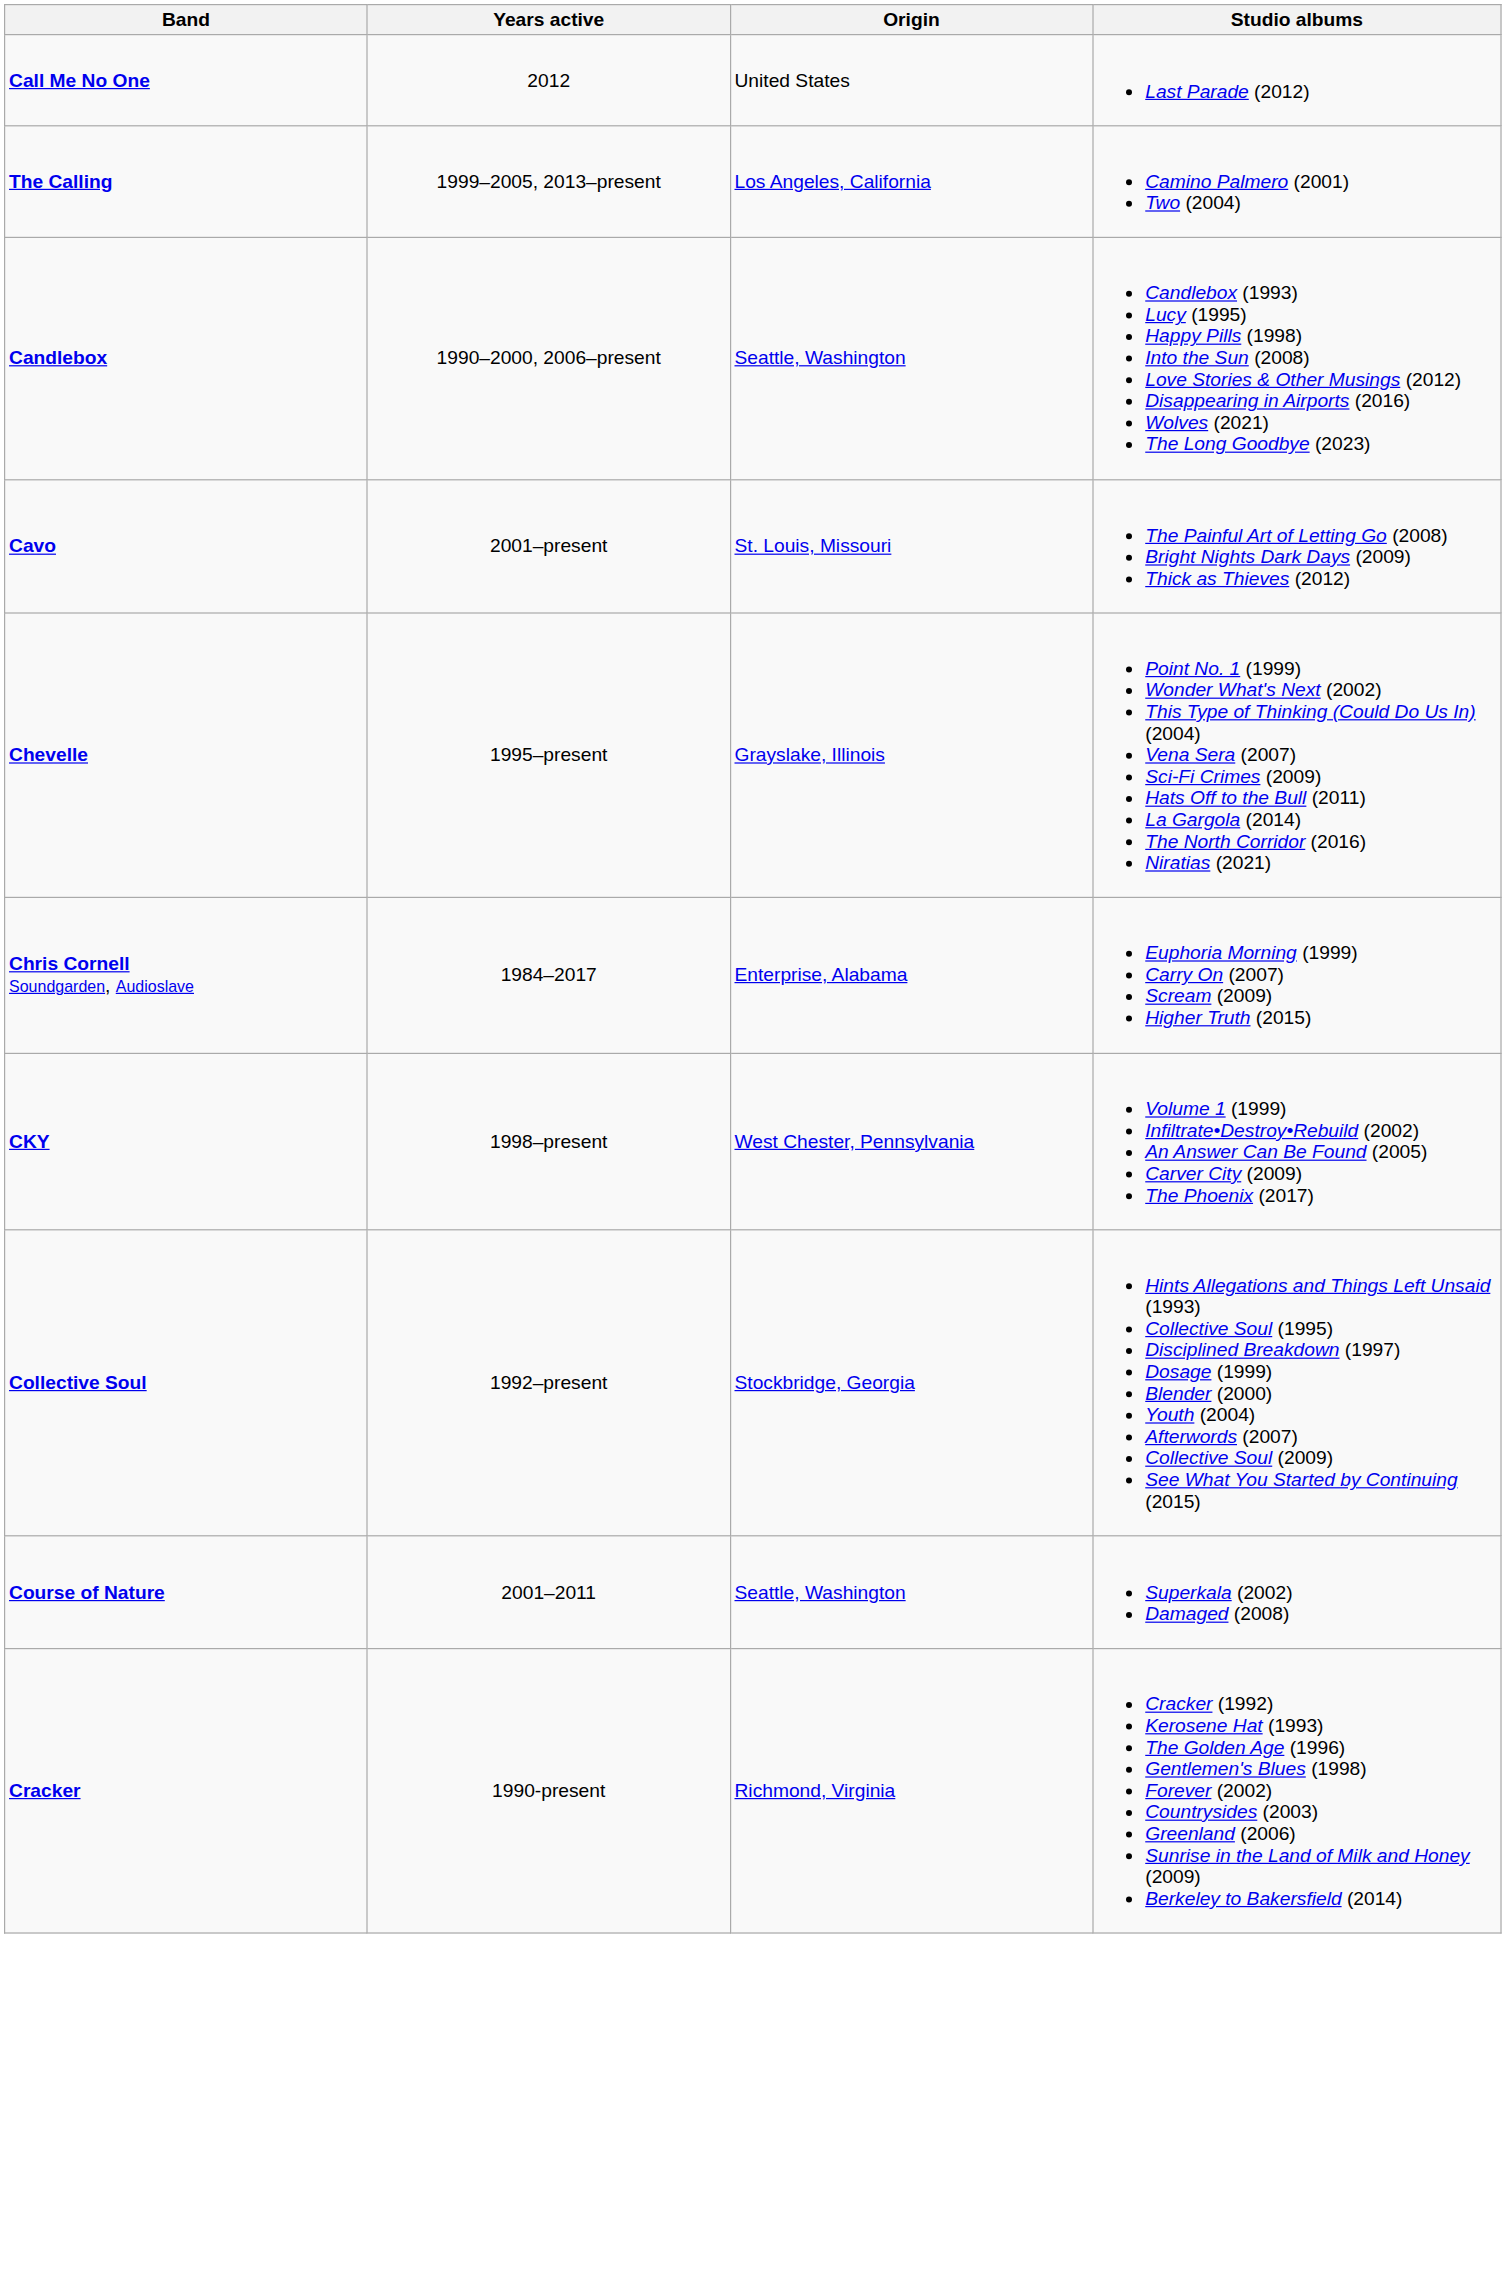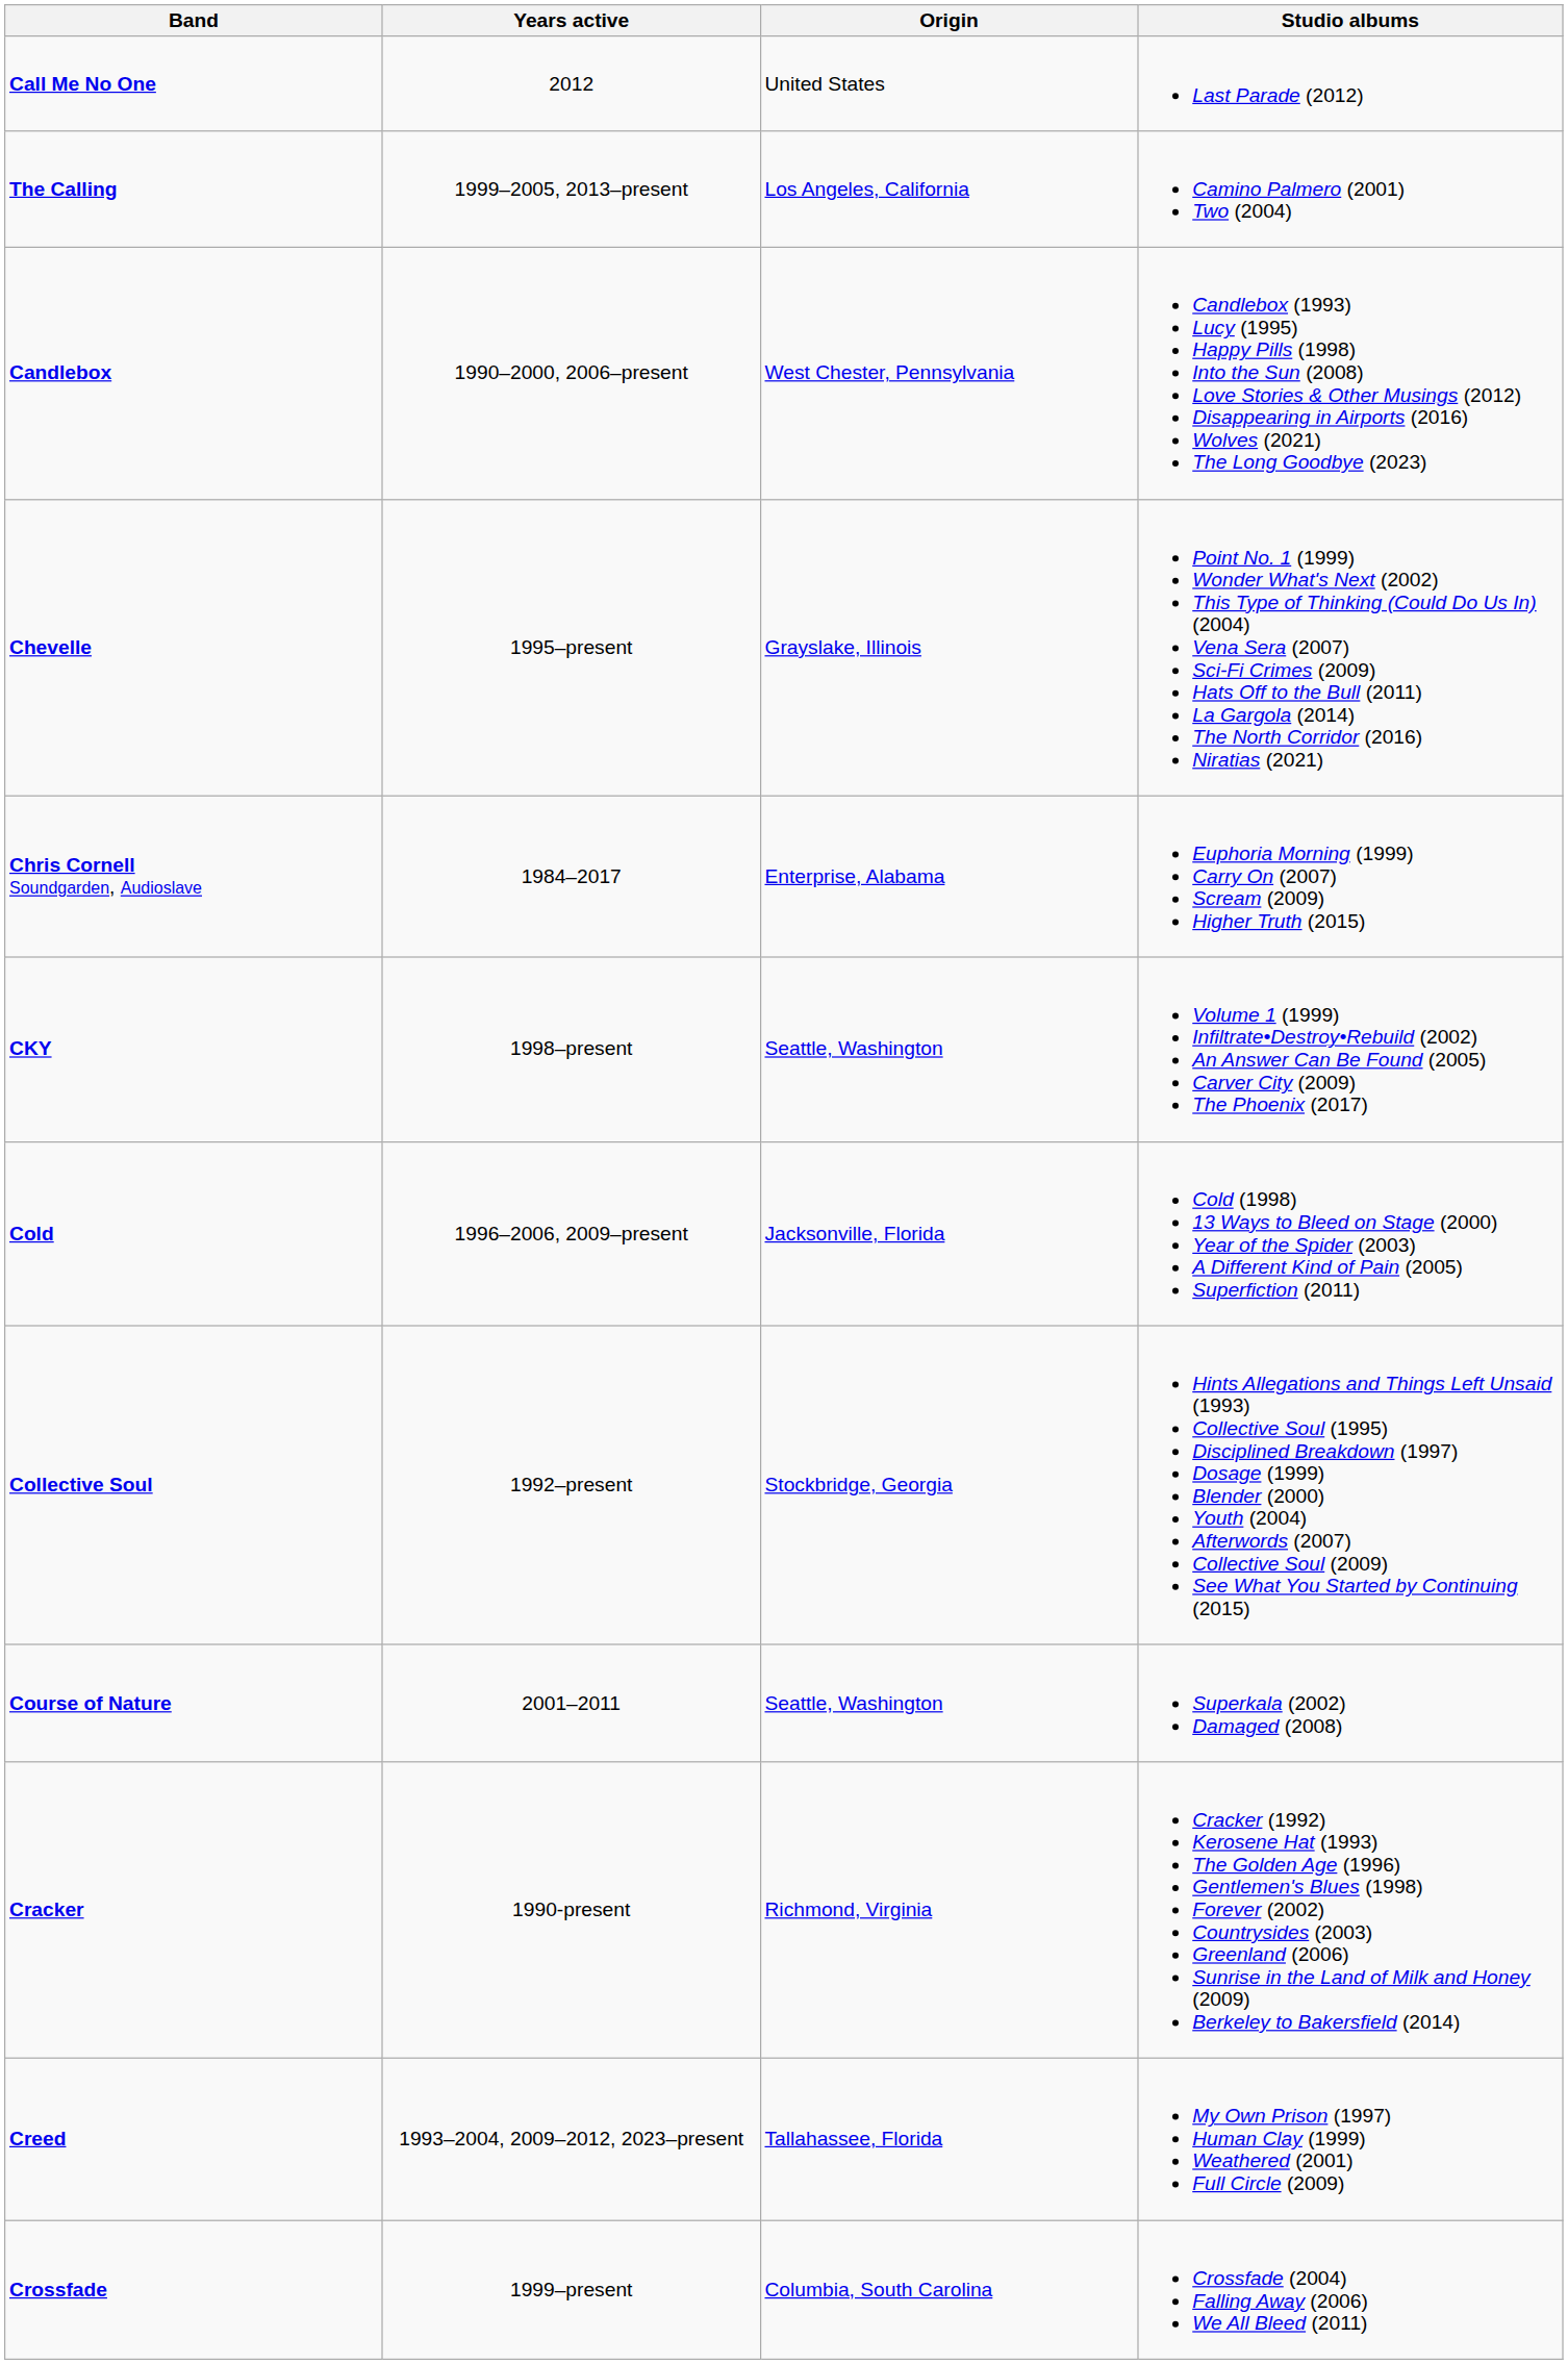 <table class="wikitable sortable">
 <tr>
 <th style="width:15%;">Band</th>
 <th style="width:15%;">Years active</th>
 <th style="width:15%;">Origin</th>
 <th style="width:15%;">Studio albums</th>
 </tr>
 <tr>
 <td><strong><a href='#'>Call Me No One</a></strong></td>
 <td style="text-align:center;">2012</td>
 <td>United States</td>
 <td><br><ul><li><em><a href='#'>Last Parade</a></em> (2012)</li></ul></td>
 </tr>
 <tr>
 <td><strong><a href='#'>The Calling</a></strong></td>
 <td style="text-align:center;">1999–2005, 2013–present</td>
 <td><a href='#'>Los Angeles, California</a></td>
 <td><br><ul><li><em><a href='#'>Camino Palmero</a></em> (2001)</li><li><em><a href='#'>Two</a></em> (2004)</li></ul></td>
 </tr>
 <tr>
 <td><strong><a href='#'>Candlebox</a></strong></td>
 <td style="text-align:center;">1990–2000, 2006–present</td>
-<td><a href='#'>Seattle, Washington</a></td>
+<td><a href='#'>West Chester, Pennsylvania</a></td>
 <td><br><ul><li><em><a href='#'>Candlebox</a></em> (1993)</li><li><em><a href='#'>Lucy</a></em> (1995)</li><li><em><a href='#'>Happy Pills</a></em> (1998)</li><li><em><a href='#'>Into the Sun</a></em> (2008)</li><li><em><a href='#'>Love Stories & Other Musings</a></em> (2012)</li><li><em><a href='#'>Disappearing in Airports</a></em> (2016)</li><li><a href='#'><em>Wolves</em></a> (2021)</li><li><a href='#'><em>The Long Goodbye</em></a> (2023)</li></ul></td>
-</tr>
-<tr>
-<td><strong><a href='#'>Cavo</a></strong></td>
-<td style="text-align:center;">2001–present</td>
-<td><a href='#'>St. Louis, Missouri</a></td>
-<td><br><ul><li><em><a href='#'>The Painful Art of Letting Go</a></em> (2008)</li><li><em><a href='#'>Bright Nights Dark Days</a></em> (2009)</li><li><em><a href='#'>Thick as Thieves</a></em> (2012)</li></ul></td>
 </tr>
 <tr>
 <td><strong><a href='#'>Chevelle</a></strong></td>
 <td style="text-align:center;">1995–present</td>
 <td><a href='#'>Grayslake, Illinois</a></td>
 <td><br><ul><li><em><a href='#'>Point No. 1</a></em> (1999)</li><li><em><a href='#'>Wonder What's Next</a></em> (2002)</li><li><em><a href='#'>This Type of Thinking (Could Do Us In)</a></em> (2004)</li><li><em><a href='#'>Vena Sera</a></em> (2007)</li><li><em><a href='#'>Sci-Fi Crimes</a></em> (2009)</li><li><em><a href='#'>Hats Off to the Bull</a></em> (2011)</li><li><em><a href='#'>La Gargola</a></em> (2014)</li><li><em><a href='#'>The North Corridor</a></em> (2016)</li><li><em><a href='#'>Niratias</a></em> (2021)</li></ul></td>
 </tr>
 <tr>
 <td><strong><a href='#'>Chris Cornell</a></strong><br> <small><a href='#'>Soundgarden</a></small>, <small><a href='#'>Audioslave</a></small></td>
 <td style="text-align:center;">1984–2017</td>
 <td><a href='#'>Enterprise, Alabama</a></td>
 <td><br><ul><li><em><a href='#'>Euphoria Morning</a></em> (1999)</li><li><em><a href='#'>Carry On</a></em> (2007)</li><li><em><a href='#'>Scream</a></em> (2009)</li><li><em><a href='#'>Higher Truth</a></em> (2015)</li></ul></td>
 </tr>
 <tr>
 <td><strong><a href='#'>CKY</a></strong></td>
 <td style="text-align:center;">1998–present</td>
-<td><a href='#'>West Chester, Pennsylvania</a></td>
+<td><a href='#'>Seattle, Washington</a></td>
 <td><br><ul><li><em><a href='#'>Volume 1</a></em> (1999)</li><li><em><a href='#'>Infiltrate•Destroy•Rebuild</a></em> (2002)</li><li><em><a href='#'>An Answer Can Be Found</a></em> (2005)</li><li><em><a href='#'>Carver City</a></em> (2009)</li><li><em><a href='#'>The Phoenix</a></em> (2017)</li></ul></td>
+</tr>
+<tr>
+<td><strong><a href='#'>Cold</a></strong></td>
+<td style="text-align:center;">1996–2006, 2009–present</td>
+<td><a href='#'>Jacksonville, Florida</a></td>
+<td><br><ul><li><em><a href='#'>Cold</a></em> (1998)</li><li><em><a href='#'>13 Ways to Bleed on Stage</a></em> (2000)</li><li><em><a href='#'>Year of the Spider</a></em> (2003)</li><li><em><a href='#'>A Different Kind of Pain</a></em> (2005)</li><li><em><a href='#'>Superfiction</a></em> (2011)</li></ul></td>
 </tr>
 <tr>
 <td><strong><a href='#'>Collective Soul</a></strong></td>
 <td style="text-align:center;">1992–present</td>
 <td><a href='#'>Stockbridge, Georgia</a></td>
 <td><br><ul><li><em><a href='#'>Hints Allegations and Things Left Unsaid</a></em> (1993)</li><li><em><a href='#'>Collective Soul</a></em> (1995)</li><li><em><a href='#'>Disciplined Breakdown</a></em> (1997)</li><li><em><a href='#'>Dosage</a></em> (1999)</li><li><em><a href='#'>Blender</a></em> (2000)</li><li><em><a href='#'>Youth</a></em> (2004)</li><li><em><a href='#'>Afterwords</a></em> (2007)</li><li><em><a href='#'>Collective Soul</a></em> (2009)</li><li><em><a href='#'>See What You Started by Continuing</a></em>  (2015)</li></ul></td>
 </tr>
 <tr>
 <td><strong><a href='#'>Course of Nature</a></strong></td>
 <td style="text-align:center;">2001–2011</td>
 <td><a href='#'>Seattle, Washington</a></td>
 <td><br><ul><li><em><a href='#'>Superkala</a></em> (2002)</li><li><em><a href='#'>Damaged</a></em> (2008)</li></ul></td>
 </tr>
 <tr>
 <td><strong><a href='#'>Cracker</a></strong></td>
 <td style="text-align:center;">1990-present</td>
 <td><a href='#'>Richmond, Virginia</a></td>
 <td><br><ul><li><em><a href='#'>Cracker</a></em> (1992)</li><li><em><a href='#'>Kerosene Hat</a></em> (1993)</li><li><em><a href='#'>The Golden Age</a></em> (1996)</li><li><em><a href='#'>Gentlemen's Blues</a></em> (1998)</li><li><em><a href='#'>Forever</a></em> (2002)</li><li><em><a href='#'>Countrysides</a></em> (2003)</li><li><a href='#'><em>Greenland</em></a> (2006)</li><li><em><a href='#'>Sunrise in the Land of Milk and Honey</a></em> (2009)</li><li><em><a href='#'>Berkeley to Bakersfield</a></em> (2014)</li></ul></td>
 </tr>
+<tr>
+<td><strong><a href='#'>Creed</a></strong></td>
+<td style="text-align:center;">1993–2004, 2009–2012, 2023–present</td>
+<td><a href='#'>Tallahassee, Florida</a></td>
+<td><br><ul><li><em><a href='#'>My Own Prison</a></em> (1997)</li><li><em><a href='#'>Human Clay</a></em> (1999)</li><li><em><a href='#'>Weathered</a></em> (2001)</li><li><em><a href='#'>Full Circle</a></em> (2009)</li></ul></td>
+</tr>
+<tr>
+<td><strong><a href='#'>Crossfade</a></strong></td>
+<td style="text-align:center;">1999–present</td>
+<td><a href='#'>Columbia, South Carolina</a></td>
+<td><br><ul><li><em><a href='#'>Crossfade</a></em> (2004)</li><li><em><a href='#'>Falling Away</a></em> (2006)</li><li><em><a href='#'>We All Bleed</a></em> (2011)</li></ul></td>
+</tr>
 </table>
